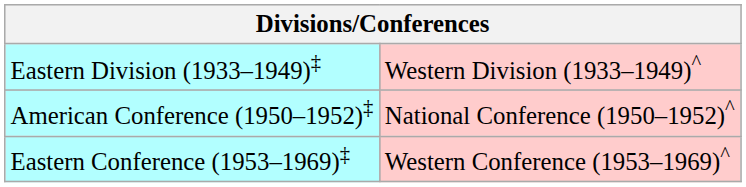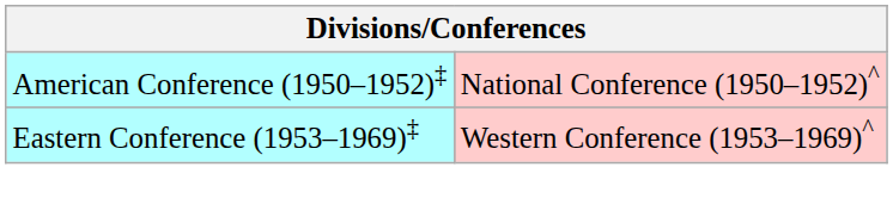 <table class="wikitable plainrowheaders">
 <tr>
 <th colspan="2">Divisions/Conferences</th>
-</tr>
-<tr>
-<td bgcolor="#B2FFFF">Eastern Division (1933–1949)<sup>‡</sup></td>
-<td bgcolor="#FFCCCC">Western Division (1933–1949)<sup>^</sup></td>
 </tr>
 <tr>
 <td bgcolor="#B2FFFF">American Conference (1950–1952)<sup>‡</sup></td>
 <td bgcolor="#FFCCCC">National Conference (1950–1952)<sup>^</sup></td>
 </tr>
 <tr>
 <td bgcolor="#B2FFFF">Eastern Conference (1953–1969)<sup>‡</sup></td>
 <td bgcolor="#FFCCCC">Western Conference (1953–1969)<sup>^</sup></td>
 </tr>
 </table>
